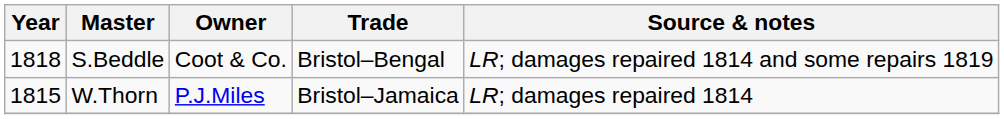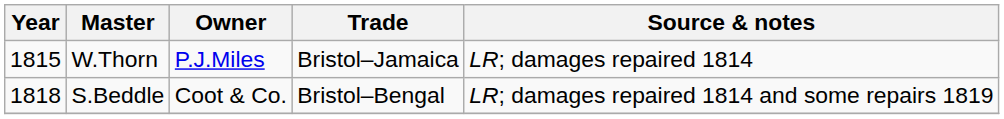 <table class=" wikitable">
 <tr>
 <th>Year</th>
 <th>Master</th>
 <th>Owner</th>
 <th>Trade</th>
 <th>Source & notes</th>
 </tr>
 <tr>
+<td>1815</td>
+<td>W.Thorn</td>
+<td><a href='#'>P.J.Miles</a></td>
+<td>Bristol–Jamaica</td>
+<td><em>LR</em>; damages repaired 1814</td>
+</tr>
+<tr>
 <td>1818</td>
 <td>S.Beddle</td>
 <td>Coot & Co.</td>
 <td>Bristol–Bengal</td>
 <td><em>LR</em>; damages repaired 1814 and some repairs 1819</td>
 </tr>
 <tr>
-<td>1815</td>
-<td>W.Thorn</td>
-<td><a href='#'>P.J.Miles</a></td>
-<td>Bristol–Jamaica</td>
-<td><em>LR</em>; damages repaired 1814</td>
-</tr>
-<tr>
 </tr>
 </table>
